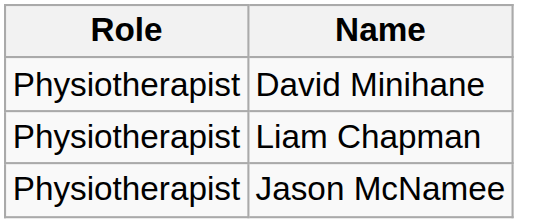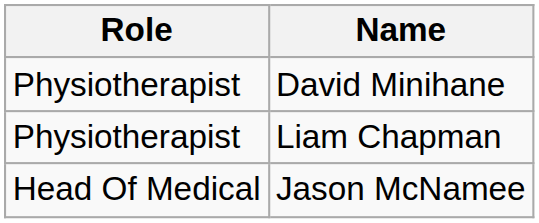 <table class="wikitable">
 <tr>
 <th>Role</th>
 <th>Name</th>
 </tr>
 <tr>
 <td>Physiotherapist</td>
 <td>David Minihane</td>
 </tr>
 <tr>
 <td>Physiotherapist</td>
 <td>Liam Chapman</td>
 </tr>
 <tr>
-<td>Physiotherapist</td>
+<td>Head Of Medical</td>
 <td>Jason McNamee</td>
 </tr>
 </table>
